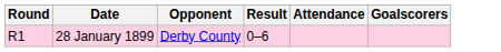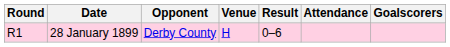 <table class="wikitable">
 <tr>
 <th>Round</th>
 <th>Date</th>
 <th>Opponent</th>
+<th>Venue</th>
 <th>Result</th>
 <th>Attendance</th>
 <th>Goalscorers</th>
 </tr>
 <tr style="background:#ffd0e3;">
 <td>R1</td>
 <td>28 January 1899</td>
 <td><a href='#'>Derby County</a></td>
+<td><a href='#'>H</a></td>
 <td>0–6</td>
 <td></td>
 <td></td>
 </tr>
 </table>
